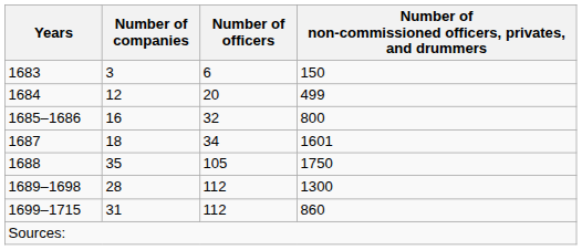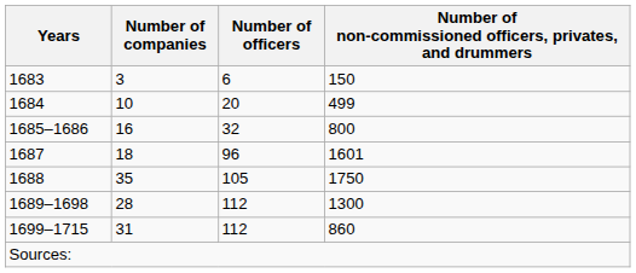 <table class="wikitable">
 <tr>
 <th align="left" width="100">Years</th>
 <th align="left" width="100">Number of companies</th>
 <th align="left" width="100">Number of officers</th>
 <th align="left" width="300">Number of <br>non-commissioned officers, privates, and drummers</th>
 </tr>
 <tr>
 <td>1683</td>
 <td>3</td>
 <td>6</td>
 <td>150</td>
 </tr>
 <tr>
 <td>1684</td>
-<td>12</td>
+<td>10</td>
 <td>20</td>
 <td>499</td>
 </tr>
 <tr>
 <td>1685–1686</td>
 <td>16</td>
 <td>32</td>
 <td>800</td>
 </tr>
 <tr>
 <td>1687</td>
 <td>18</td>
-<td>34</td>
+<td>96</td>
 <td>1601</td>
 </tr>
 <tr>
 <td>1688</td>
 <td>35</td>
 <td>105</td>
 <td>1750</td>
 </tr>
 <tr>
 <td>1689–1698</td>
 <td>28</td>
 <td>112</td>
 <td>1300</td>
 </tr>
 <tr>
 <td>1699–1715</td>
 <td>31</td>
 <td>112</td>
 <td>860</td>
 </tr>
 <tr>
 <td colspan=4>Sources:</td>
 </tr>
 </table>
